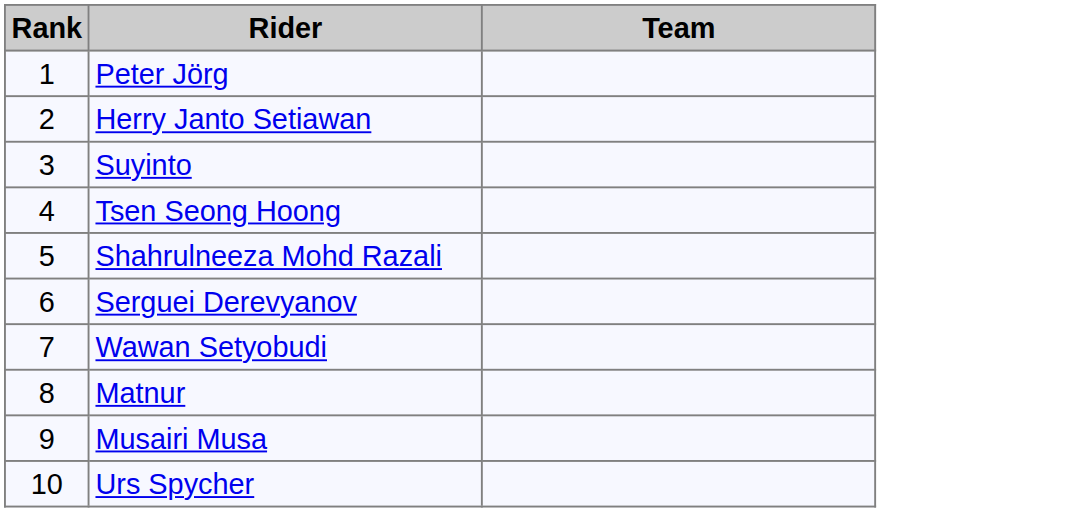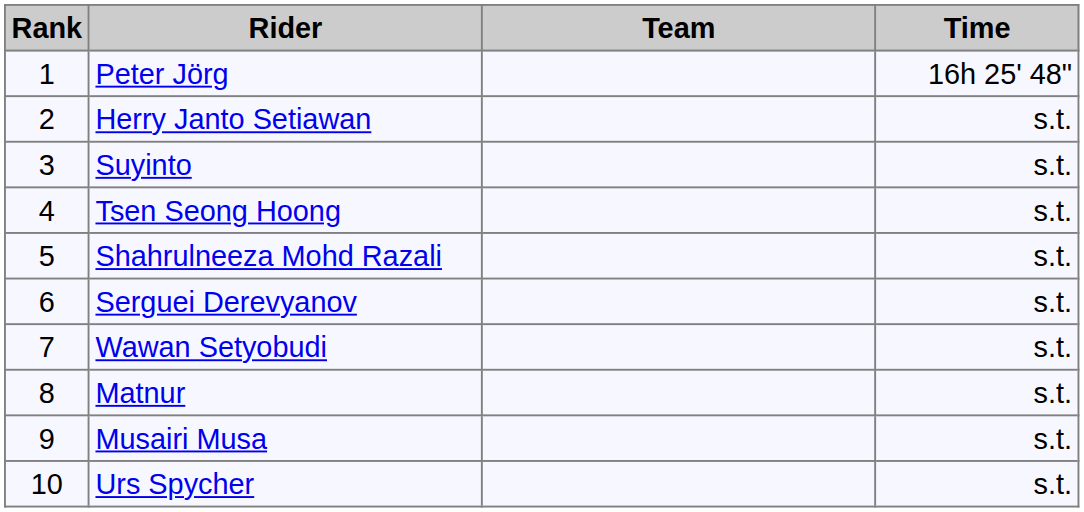 <table bgcolor="#f7f8ff" cellpadding="3" cellspacing="0" border="1" style="font-size: 95%; border: gray solid 1px; border-collapse: collapse;">
 <tr bgcolor="#CCCCCC">
 <td align="center" width="20"><strong>Rank</strong></td>
 <td align="center" width="200"><strong>Rider</strong></td>
 <td align="center" width="200"><strong>Team</strong></td>
+<td align="center" width="100"><strong>Time</strong></td>
 </tr>
 <tr valign=top>
 <td align=center>1</td>
 <td> <a href='#'>Peter Jörg</a></td>
 <td></td>
+<td align=right>16h 25' 48"</td>
 </tr>
 <tr valign=top>
 <td align=center>2</td>
 <td> <a href='#'>Herry Janto Setiawan</a></td>
 <td></td>
+<td align=right>s.t.</td>
 </tr>
 <tr valign=top>
 <td align=center>3</td>
 <td> <a href='#'>Suyinto</a></td>
 <td></td>
+<td align=right>s.t.</td>
 </tr>
 <tr valign=top>
 <td align=center>4</td>
 <td> <a href='#'>Tsen Seong Hoong</a></td>
 <td></td>
+<td align=right>s.t.</td>
 </tr>
 <tr valign=top>
 <td align=center>5</td>
 <td> <a href='#'>Shahrulneeza Mohd Razali</a></td>
 <td></td>
+<td align=right>s.t.</td>
 </tr>
 <tr valign=top>
 <td align=center>6</td>
 <td> <a href='#'>Serguei Derevyanov</a></td>
 <td></td>
+<td align=right>s.t.</td>
 </tr>
 <tr valign=top>
 <td align=center>7</td>
 <td> <a href='#'>Wawan Setyobudi</a></td>
 <td></td>
+<td align=right>s.t.</td>
 </tr>
 <tr valign=top>
 <td align=center>8</td>
 <td> <a href='#'>Matnur</a></td>
 <td></td>
+<td align=right>s.t.</td>
 </tr>
 <tr valign=top>
 <td align=center>9</td>
 <td> <a href='#'>Musairi Musa</a></td>
 <td></td>
+<td align=right>s.t.</td>
 </tr>
 <tr valign=top>
 <td align=center>10</td>
 <td> <a href='#'>Urs Spycher</a></td>
 <td></td>
+<td align=right>s.t.</td>
 </tr>
 </table>
